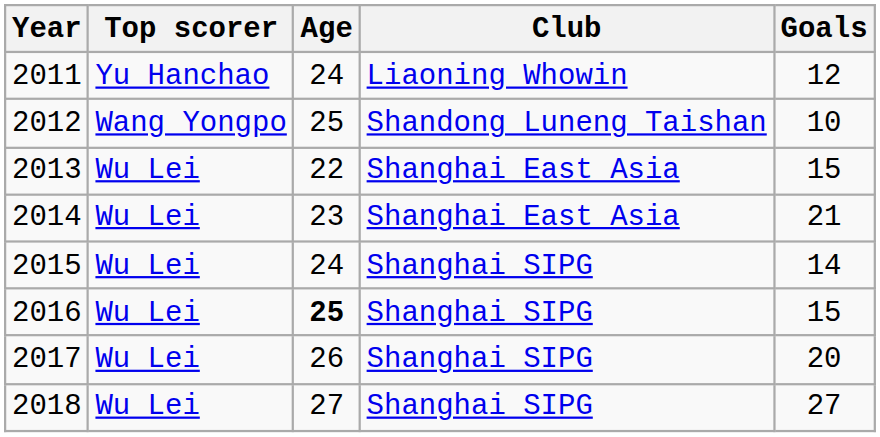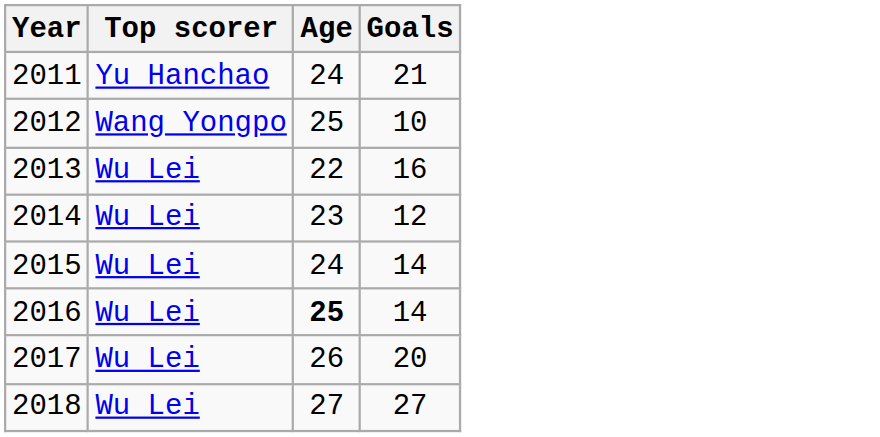 <table class="wikitable">
 <tr>
 <th>Year</th>
 <th>Top scorer</th>
 <th>Age</th>
-<th>Club</th>
 <th>Goals</th>
 </tr>
 <tr>
 <td>2011</td>
 <td> <a href='#'>Yu Hanchao</a></td>
 <td align=center>24</td>
-<td><a href='#'>Liaoning Whowin</a></td>
-<td align=center>12</td>
+<td align=center>21</td>
 </tr>
 <tr>
 <td>2012</td>
 <td> <a href='#'>Wang Yongpo</a></td>
 <td align=center>25</td>
-<td><a href='#'>Shandong Luneng Taishan</a></td>
 <td align=center>10</td>
 </tr>
 <tr>
 <td>2013</td>
 <td> <a href='#'>Wu Lei</a></td>
 <td align=center>22</td>
-<td><a href='#'>Shanghai East Asia</a></td>
-<td align=center>15</td>
+<td align=center>16</td>
 </tr>
 <tr>
 <td>2014</td>
 <td> <a href='#'>Wu Lei</a></td>
 <td align=center>23</td>
-<td><a href='#'>Shanghai East Asia</a></td>
-<td align=center>21</td>
+<td align=center>12</td>
 </tr>
 <tr>
 <td>2015</td>
 <td> <a href='#'>Wu Lei</a></td>
 <td align=center>24</td>
-<td><a href='#'>Shanghai SIPG</a></td>
 <td align=center>14</td>
 </tr>
 <tr>
 <td>2016</td>
 <td> <a href='#'>Wu Lei</a></td>
 <td align=center><strong>25</strong></td>
-<td><a href='#'>Shanghai SIPG</a></td>
-<td align=center>15</td>
+<td align=center>14</td>
 </tr>
 <tr>
 <td>2017</td>
 <td> <a href='#'>Wu Lei</a></td>
 <td align=center>26</td>
-<td><a href='#'>Shanghai SIPG</a></td>
 <td align=center>20</td>
 </tr>
 <tr>
 <td>2018</td>
 <td> <a href='#'>Wu Lei</a></td>
 <td align=center>27</td>
-<td><a href='#'>Shanghai SIPG</a></td>
 <td align=center>27</td>
 </tr>
 </table>
